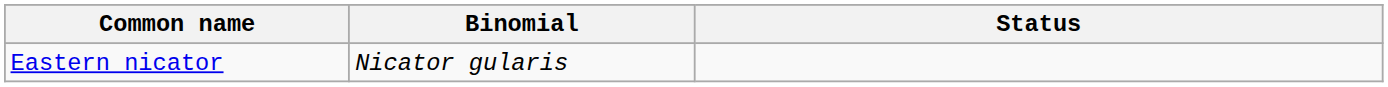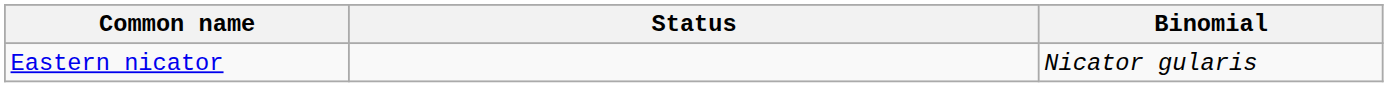 <table width=60% class="wikitable">
 <tr>
 <th width=25%>Common name</th>
+<th width=50%>Status</th>
 <th width=25%>Binomial</th>
-<th width=50%>Status</th>
 </tr>
 <tr>
 <td><a href='#'>Eastern nicator</a></td>
+<td></td>
 <td><em>Nicator gularis</em></td>
-<td></td>
 </tr>
 </table>
